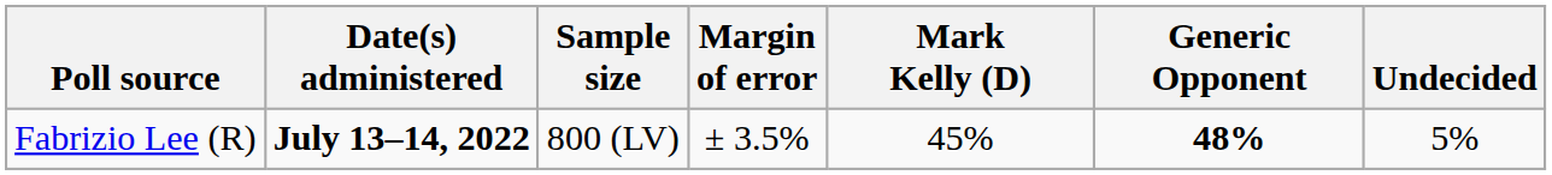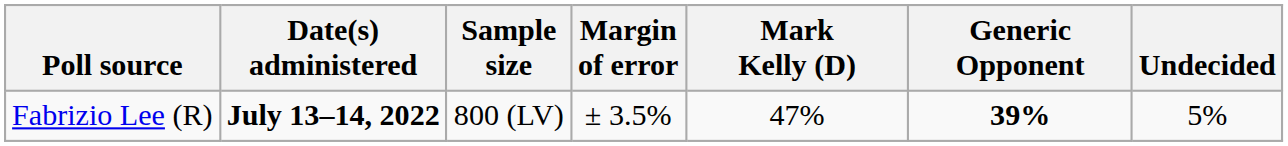 <table class="wikitable" style="font-size:90%;text-align:center;">
 <tr style="vertical-align:bottom">
 <th>Poll source</th>
 <th>Date(s)<br>administered</th>
 <th>Sample<br>size</th>
 <th>Margin<br>of error</th>
 <th style="width:100px;">Mark<br>Kelly (D)</th>
 <th style="width:100px;">Generic<br>Opponent</th>
 <th>Undecided</th>
 </tr>
 <tr>
 <td style="text-align:left;"><a href='#'>Fabrizio Lee</a> (R)</td>
 <td><strong>July 13–14, 2022</strong></td>
 <td>800 (LV)</td>
 <td>± 3.5%</td>
-<td>45%</td>
-<td><strong>48%</strong></td>
+<td>47%</td>
+<td><strong>39%</strong></td>
 <td>5%</td>
 </tr>
 </table>
